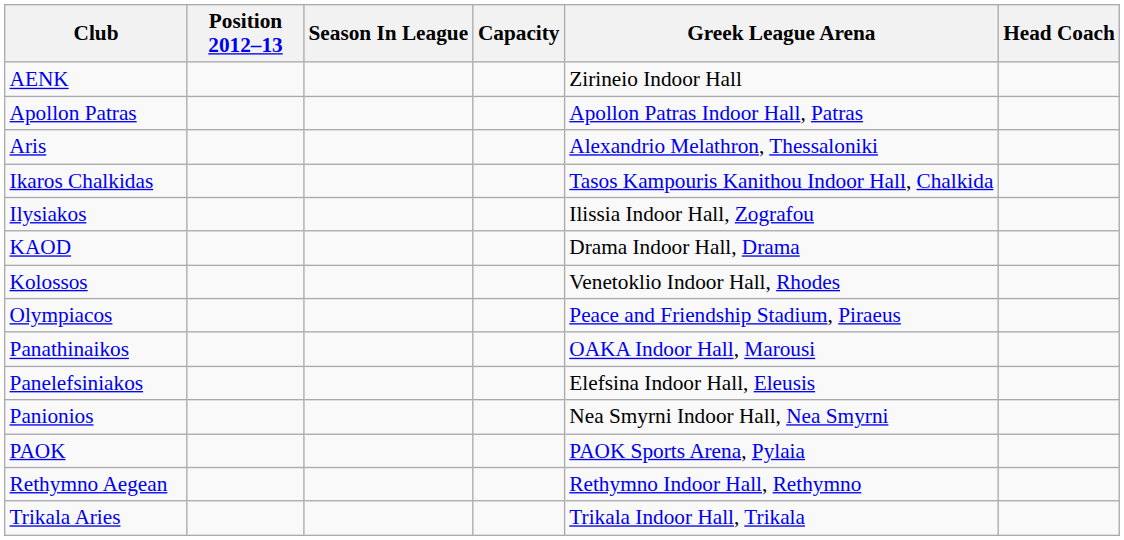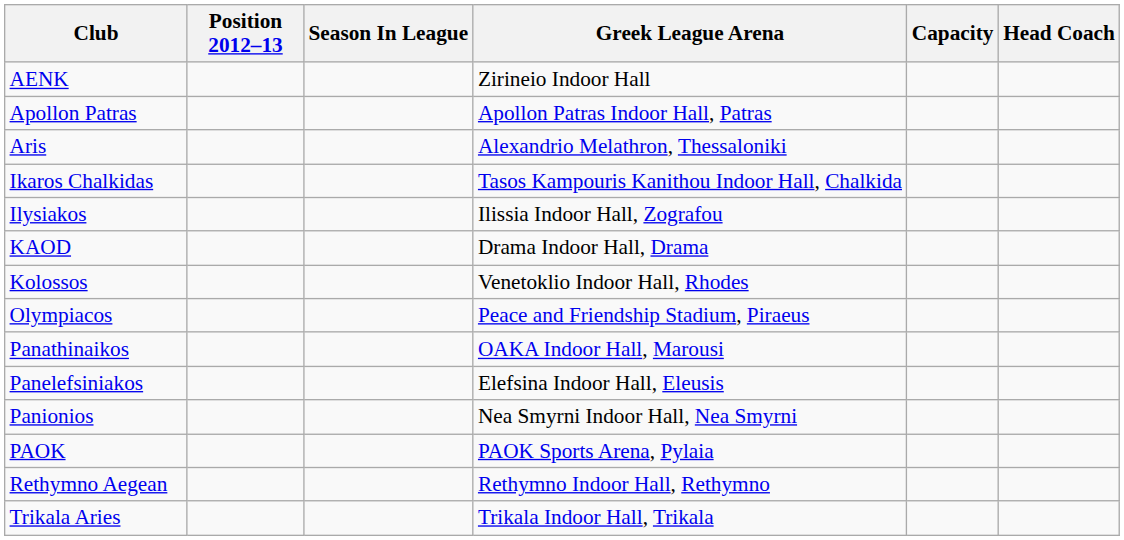 <table class="wikitable sortable">
 <tr>
 <th width="130">Club</th>
 <th width="80">Position<br><a href='#'>2012–13</a></th>
 <th>Season In League</th>
+<th>Greek League Arena</th>
 <th>Capacity</th>
-<th>Greek League Arena</th>
 <th>Head Coach</th>
 </tr>
 <tr>
 <td><a href='#'>AENK</a></td>
 <td></td>
 <td></td>
+<td>Zirineio Indoor Hall</td>
 <td></td>
-<td>Zirineio Indoor Hall</td>
 <td></td>
 </tr>
 <tr>
 <td><a href='#'>Apollon Patras</a></td>
 <td></td>
 <td></td>
+<td><a href='#'>Apollon Patras Indoor Hall</a>, <a href='#'>Patras</a></td>
 <td></td>
-<td><a href='#'>Apollon Patras Indoor Hall</a>, <a href='#'>Patras</a></td>
 <td></td>
 </tr>
 <tr>
 <td><a href='#'>Aris</a></td>
 <td></td>
 <td></td>
+<td><a href='#'>Alexandrio Melathron</a>, <a href='#'>Thessaloniki</a></td>
 <td></td>
-<td><a href='#'>Alexandrio Melathron</a>, <a href='#'>Thessaloniki</a></td>
 <td></td>
 </tr>
 <tr>
 <td><a href='#'>Ikaros Chalkidas</a></td>
 <td></td>
 <td></td>
+<td><a href='#'>Tasos Kampouris Kanithou Indoor Hall</a>, <a href='#'>Chalkida</a></td>
 <td></td>
-<td><a href='#'>Tasos Kampouris Kanithou Indoor Hall</a>, <a href='#'>Chalkida</a></td>
 <td></td>
 </tr>
 <tr>
 <td><a href='#'>Ilysiakos</a></td>
 <td></td>
 <td></td>
+<td>Ilissia Indoor Hall, <a href='#'>Zografou</a></td>
 <td></td>
-<td>Ilissia Indoor Hall, <a href='#'>Zografou</a></td>
 <td></td>
 </tr>
 <tr>
 <td><a href='#'>KAOD</a></td>
 <td></td>
 <td></td>
+<td>Drama Indoor Hall, <a href='#'>Drama</a></td>
 <td></td>
-<td>Drama Indoor Hall, <a href='#'>Drama</a></td>
 <td></td>
 </tr>
 <tr>
 <td><a href='#'>Kolossos</a></td>
 <td></td>
 <td></td>
+<td>Venetoklio Indoor Hall, <a href='#'>Rhodes</a></td>
 <td></td>
-<td>Venetoklio Indoor Hall, <a href='#'>Rhodes</a></td>
 <td></td>
 </tr>
 <tr>
 <td><a href='#'>Olympiacos</a></td>
 <td></td>
 <td></td>
+<td><a href='#'>Peace and Friendship Stadium</a>, <a href='#'>Piraeus</a></td>
 <td></td>
-<td><a href='#'>Peace and Friendship Stadium</a>, <a href='#'>Piraeus</a></td>
 <td></td>
 </tr>
 <tr>
 <td><a href='#'>Panathinaikos</a></td>
 <td></td>
 <td></td>
+<td><a href='#'>OAKA Indoor Hall</a>, <a href='#'>Marousi</a></td>
 <td></td>
-<td><a href='#'>OAKA Indoor Hall</a>, <a href='#'>Marousi</a></td>
 <td></td>
 </tr>
 <tr>
 <td><a href='#'>Panelefsiniakos</a></td>
 <td></td>
 <td></td>
+<td>Elefsina Indoor Hall, <a href='#'>Eleusis</a></td>
 <td></td>
-<td>Elefsina Indoor Hall, <a href='#'>Eleusis</a></td>
 <td></td>
 </tr>
 <tr>
 <td><a href='#'>Panionios</a></td>
 <td></td>
 <td></td>
+<td>Nea Smyrni Indoor Hall, <a href='#'>Nea Smyrni</a></td>
 <td></td>
-<td>Nea Smyrni Indoor Hall, <a href='#'>Nea Smyrni</a></td>
 <td></td>
 </tr>
 <tr>
 <td><a href='#'>PAOK</a></td>
 <td></td>
 <td></td>
+<td><a href='#'>PAOK Sports Arena</a>, <a href='#'>Pylaia</a></td>
 <td></td>
-<td><a href='#'>PAOK Sports Arena</a>, <a href='#'>Pylaia</a></td>
 <td></td>
 </tr>
 <tr>
 <td><a href='#'>Rethymno Aegean</a></td>
 <td></td>
 <td></td>
+<td><a href='#'>Rethymno Indoor Hall</a>, <a href='#'>Rethymno</a></td>
 <td></td>
-<td><a href='#'>Rethymno Indoor Hall</a>, <a href='#'>Rethymno</a></td>
 <td></td>
 </tr>
 <tr>
 <td><a href='#'>Trikala Aries</a></td>
 <td></td>
 <td></td>
+<td><a href='#'>Trikala Indoor Hall</a>, <a href='#'>Trikala</a></td>
 <td></td>
-<td><a href='#'>Trikala Indoor Hall</a>, <a href='#'>Trikala</a></td>
 <td></td>
 </tr>
 </table>
